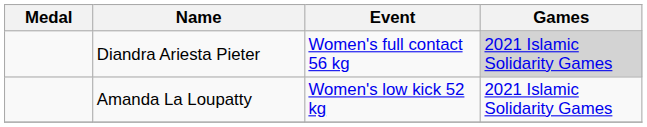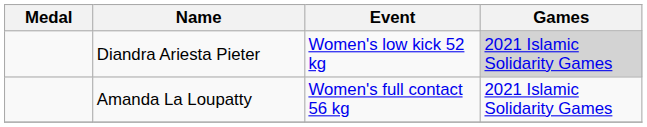 <table class="wikitable sortable" style="font-size:100%">
 <tr>
 <th width="90">Medal</th>
 <th width="250">Name</th>
 <th width="200">Event</th>
 <th width="180">Games</th>
 </tr>
 <tr>
 <td></td>
 <td>Diandra Ariesta Pieter</td>
-<td><a href='#'>Women's full contact 56 kg</a></td>
+<td><a href='#'>Women's low kick 52 kg</a></td>
 <td style="background: lightgrey;"><a href='#'>2021 Islamic Solidarity Games</a></td>
 </tr>
 <tr>
 <td></td>
 <td>Amanda La Loupatty</td>
-<td><a href='#'>Women's low kick 52 kg</a></td>
+<td><a href='#'>Women's full contact 56 kg</a></td>
 <td><a href='#'>2021 Islamic Solidarity Games</a></td>
 </tr>
 <tr>
 </tr>
 </table>
